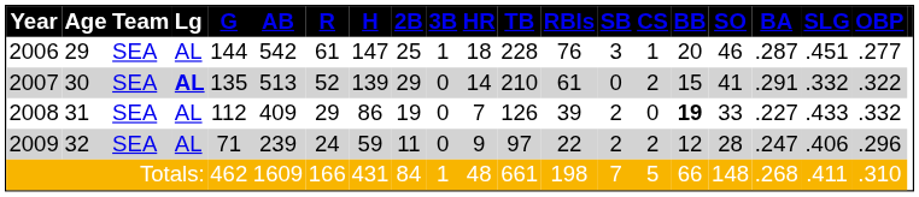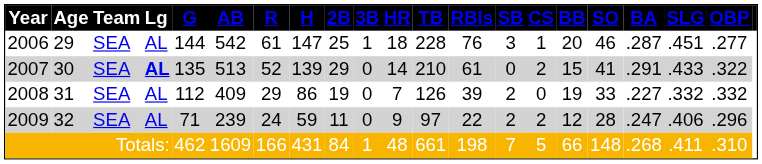 <table cellspacing="0" cellpadding="2" style="border: 1px black solid; text-align: center">
 <tr style="background-color:black; color:white">
 <th width="35">Year</th>
 <th align="left" width="20">Age</th>
 <th align="left" width="60">Team</th>
 <th align="left" width="20">Lg</th>
 <th width="25"><a href='#'><span>G</span></a></th>
 <th width="25"><a href='#'><span>AB</span></a></th>
 <th width="25"><a href='#'><span>R</span></a></th>
 <th width="25"><a href='#'><span>H</span></a></th>
 <th width="25"><a href='#'><span>2B</span></a></th>
 <th width="25"><a href='#'><span>3B</span></a></th>
 <th width="20"><a href='#'><span>HR</span></a></th>
 <th width="25"><a href='#'><span>TB</span></a></th>
 <th width="20"><a href='#'><span>RBIs</span></a></th>
 <th width="20"><a href='#'><span>SB</span></a></th>
 <th width="20"><a href='#'><span>CS</span></a></th>
 <th width="20"><a href='#'><span>BB</span></a></th>
 <th width="20"><a href='#'><span>SO</span></a></th>
 <th width="30"><a href='#'><span>BA</span></a></th>
 <th width="30"><a href='#'><span>SLG</span></a></th>
 <th width="30"><a href='#'><span>OBP</span></a></th>
 <th></th>
 </tr>
 <tr>
 <td>2006</td>
 <td align="left">29</td>
 <td align="left"><a href='#'>SEA</a></td>
 <td align="left"><a href='#'>AL</a></td>
 <td>144</td>
 <td>542</td>
 <td>61</td>
 <td>147</td>
 <td>25</td>
 <td>1</td>
 <td>18</td>
 <td>228</td>
 <td>76</td>
 <td>3</td>
 <td>1</td>
 <td>20</td>
 <td>46</td>
 <td>.287</td>
 <td>.451</td>
 <td>.277</td>
 </tr>
 <tr style="background-color:#D3D3D3">
 <td>2007</td>
 <td align="left">30</td>
 <td align="left"><a href='#'>SEA</a></td>
 <td align="left"><strong><a href='#'>AL</a></strong></td>
 <td>135</td>
 <td>513</td>
 <td>52</td>
 <td>139</td>
 <td>29</td>
 <td>0</td>
 <td>14</td>
 <td>210</td>
 <td>61</td>
 <td>0</td>
 <td>2</td>
 <td>15</td>
 <td>41</td>
 <td>.291</td>
-<td>.332</td>
+<td>.433</td>
 <td>.322</td>
 </tr>
 <tr>
 <td>2008</td>
 <td align="left">31</td>
 <td align="left"><a href='#'>SEA</a></td>
 <td align="left"><a href='#'>AL</a></td>
 <td>112</td>
 <td>409</td>
 <td>29</td>
 <td>86</td>
 <td>19</td>
 <td>0</td>
 <td>7</td>
 <td>126</td>
 <td>39</td>
 <td>2</td>
 <td>0</td>
-<td><strong>19</strong></td>
+<td>19</td>
 <td>33</td>
 <td>.227</td>
-<td>.433</td>
+<td>.332</td>
 <td>.332</td>
 </tr>
 <tr style="background-color:#D3D3D3">
 <td>2009</td>
 <td align="left">32</td>
 <td align="left"><a href='#'>SEA</a></td>
 <td align="left"><a href='#'>AL</a></td>
 <td>71</td>
 <td>239</td>
 <td>24</td>
 <td>59</td>
 <td>11</td>
 <td>0</td>
 <td>9</td>
 <td>97</td>
 <td>22</td>
 <td>2</td>
 <td>2</td>
 <td>12</td>
 <td>28</td>
 <td>.247</td>
 <td>.406</td>
 <td>.296</td>
 </tr>
 <tr style="background-color:#f8b500; color:white">
 <td colspan=4 align="right">Totals:</td>
 <td>462</td>
 <td>1609</td>
 <td>166</td>
 <td>431</td>
 <td>84</td>
 <td>1</td>
 <td>48</td>
 <td>661</td>
 <td>198</td>
 <td>7</td>
 <td>5</td>
 <td>66</td>
 <td>148</td>
 <td>.268</td>
 <td>.411</td>
 <td>.310</td>
 </tr>
 </table>
